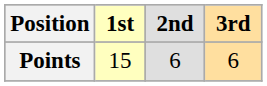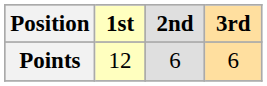 <table class="wikitable" style="font-size:85%; text-align:center">
 <tr>
 <th>Position</th>
 <td style="background:#ffffbf;"> <strong>1st</strong> </td>
 <td style="background:#dfdfdf;"> <strong>2nd</strong> </td>
 <td style="background:#ffdf9f;"> <strong>3rd</strong> </td>
 </tr>
 <tr>
 <th>Points</th>
-<td style="background:#ffffbf;">15</td>
+<td style="background:#ffffbf;">12</td>
 <td style="background:#dfdfdf;">6</td>
 <td style="background:#ffdf9f;">6</td>
 </tr>
 </table>
